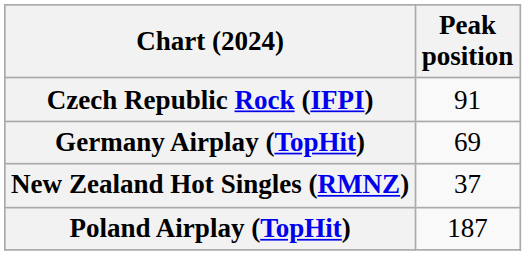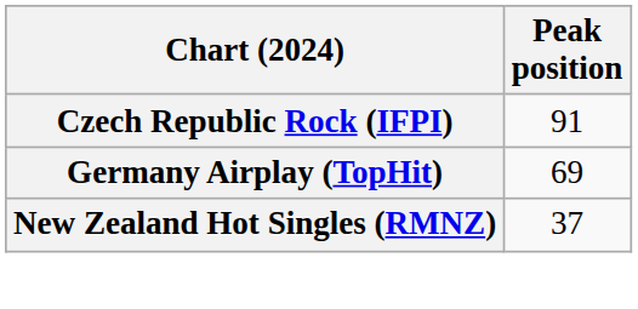 <table class="wikitable sortable plainrowheaders" style="text-align:center">
 <tr>
 <th scope="col">Chart (2024)</th>
 <th scope="col">Peak<br>position</th>
 </tr>
 <tr>
 <th scope="row">Czech Republic <a href='#'>Rock</a> (<a href='#'>IFPI</a>)</th>
 <td>91</td>
 </tr>
 <tr>
 <th scope="row">Germany Airplay (<a href='#'>TopHit</a>)</th>
 <td>69</td>
 </tr>
 <tr>
 <th scope="row">New Zealand Hot Singles (<a href='#'>RMNZ</a>)</th>
 <td>37</td>
 </tr>
-<tr>
-<th scope="row">Poland Airplay (<a href='#'>TopHit</a>)</th>
-<td>187</td>
-</tr>
 </table>
